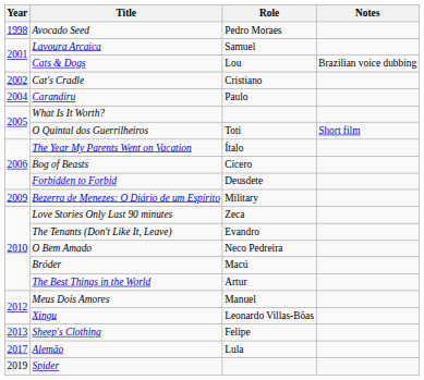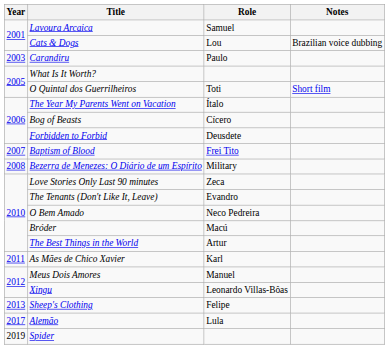 <table class="wikitable" style="font-size: 90%;">
 <tr>
 <th>Year</th>
 <th>Title</th>
 <th>Role</th>
 <th>Notes</th>
-</tr>
-<tr>
-<td><a href='#'>1998</a></td>
-<td><em>Avocado Seed</em></td>
-<td>Pedro Moraes</td>
-<td></td>
 </tr>
 <tr>
 <td rowspan="2"><a href='#'>2001</a></td>
 <td><em><a href='#'>Lavoura Arcaica</a></em></td>
 <td>Samuel</td>
 <td></td>
 </tr>
 <tr>
 <td><em><a href='#'>Cats & Dogs</a></em></td>
 <td>Lou</td>
 <td>Brazilian voice dubbing</td>
 </tr>
 <tr>
-<td><a href='#'>2002</a></td>
-<td><em>Cat's Cradle</em></td>
-<td>Cristiano</td>
-<td></td>
-</tr>
-<tr>
-<td><a href='#'>2004</a></td>
+<td><a href='#'>2003</a></td>
 <td><em><a href='#'>Carandiru</a></em></td>
 <td>Paulo</td>
 <td></td>
 </tr>
 <tr>
 <td rowspan=2><a href='#'>2005</a></td>
 <td><em>What Is It Worth?</em></td>
 <td></td>
 <td></td>
 </tr>
 <tr>
 <td><em>O Quintal dos Guerrilheiros</em></td>
 <td>Toti</td>
 <td><a href='#'>Short film</a></td>
 </tr>
 <tr>
 <td rowspan=3><a href='#'>2006</a></td>
 <td><em><a href='#'>The Year My Parents Went on Vacation</a></em></td>
 <td>Ítalo</td>
 <td></td>
 </tr>
 <tr>
 <td><em>Bog of Beasts</em></td>
 <td>Cícero</td>
 <td></td>
 </tr>
 <tr>
 <td><em><a href='#'>Forbidden to Forbid</a></em></td>
 <td>Deusdete</td>
 <td></td>
 </tr>
 <tr>
-<td><a href='#'>2009</a></td>
+<td><a href='#'>2007</a></td>
+<td><em><a href='#'>Baptism of Blood</a></em></td>
+<td><a href='#'>Frei Tito</a></td>
+<td></td>
+</tr>
+<tr>
+<td><a href='#'>2008</a></td>
 <td><em><a href='#'>Bezerra de Menezes: O Diário de um Espírito</a></em></td>
 <td>Military</td>
 <td></td>
 </tr>
 <tr>
 <td rowspan=5><a href='#'>2010</a></td>
 <td><em>Love Stories Only Last 90 minutes</em></td>
 <td>Zeca</td>
 <td></td>
 </tr>
 <tr>
 <td><em>The Tenants (Don't Like It, Leave)</em></td>
 <td>Evandro</td>
 <td></td>
 </tr>
 <tr>
 <td><em>O Bem Amado</em></td>
 <td>Neco Pedreira</td>
 <td></td>
 </tr>
 <tr>
 <td><em>Bróder</em></td>
 <td>Macú</td>
 <td></td>
 </tr>
 <tr>
 <td><em><a href='#'>The Best Things in the World</a></em></td>
 <td>Artur</td>
+<td></td>
+</tr>
+<tr>
+<td><a href='#'>2011</a></td>
+<td><em>As Mães de Chico Xavier</em></td>
+<td>Karl</td>
 <td></td>
 </tr>
 <tr>
 <td rowspan="2"><a href='#'>2012</a></td>
 <td><em>Meus Dois Amores</em></td>
 <td>Manuel</td>
 <td></td>
 </tr>
 <tr>
 <td><em><a href='#'>Xingu</a></em></td>
 <td>Leonardo Villas-Bôas</td>
 <td></td>
 </tr>
 <tr>
 <td><a href='#'>2013</a></td>
 <td><em><a href='#'>Sheep's Clothing</a></em></td>
 <td>Felipe</td>
 <td></td>
 </tr>
 <tr>
 <td><a href='#'>2017</a></td>
 <td><em><a href='#'>Alemão</a></em></td>
 <td>Lula</td>
 <td></td>
 </tr>
 <tr>
 <td>2019</td>
 <td><em><a href='#'>Spider</a></em></td>
 <td></td>
 <td></td>
 </tr>
 </table>
